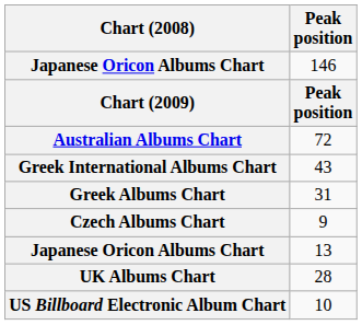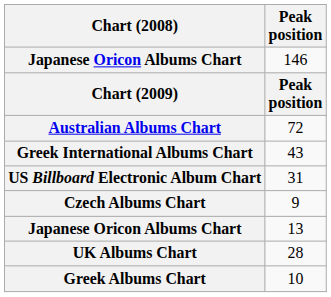 <table class="wikitable plainrowheaders">
 <tr>
 <th>Chart (2008)</th>
 <th>Peak<br>position</th>
 </tr>
 <tr>
 <th scope="row">Japanese <a href='#'>Oricon</a> Albums Chart</th>
 <td style="text-align: center;">146</td>
 </tr>
 <tr>
 <th>Chart (2009)</th>
 <th>Peak<br>position</th>
 </tr>
 <tr>
 <th scope="row"><a href='#'>Australian Albums Chart</a></th>
 <td align="center">72</td>
 </tr>
 <tr>
 <th scope="row">Greek International Albums Chart</th>
 <td align="center">43</td>
 </tr>
 <tr>
-<th scope="row">Greek Albums Chart</th>
+<th scope="row">US <em>Billboard</em> Electronic Album Chart</th>
 <td align="center">31</td>
 </tr>
 <tr>
 <th scope="row">Czech Albums Chart</th>
 <td align="center">9</td>
 </tr>
 <tr>
 <th scope="row">Japanese Oricon Albums Chart</th>
 <td align="center">13</td>
 </tr>
 <tr>
 <th scope="row">UK Albums Chart</th>
 <td align="center">28</td>
 </tr>
 <tr>
-<th scope="row">US <em>Billboard</em> Electronic Album Chart</th>
+<th scope="row">Greek Albums Chart</th>
 <td align="center">10</td>
 </tr>
 </table>
